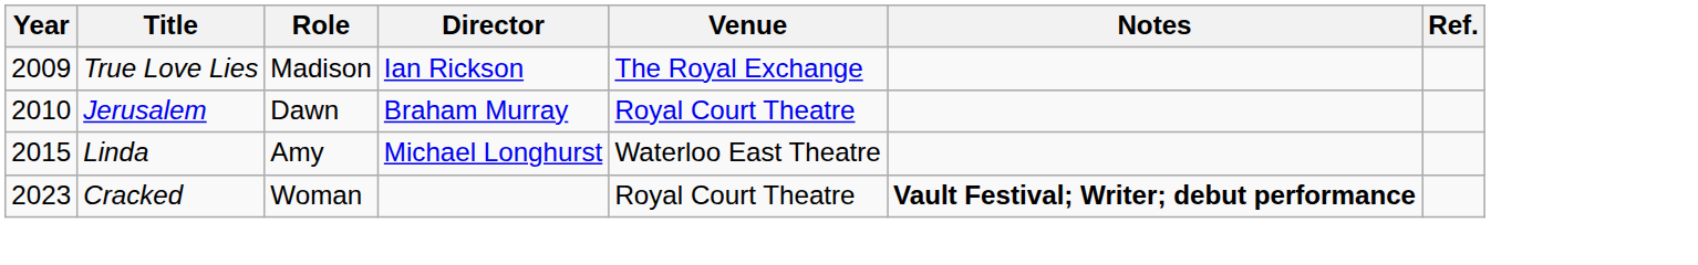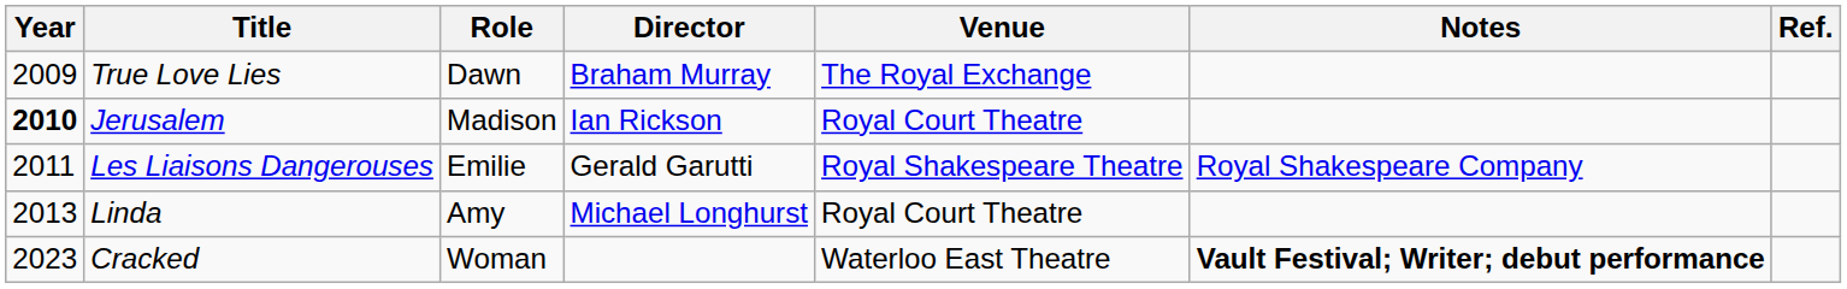 <table class="wikitable">
 <tr>
 <th>Year</th>
 <th>Title</th>
 <th>Role</th>
 <th>Director</th>
 <th>Venue</th>
 <th>Notes</th>
 <th>Ref.</th>
 </tr>
 <tr>
 <td>2009</td>
 <td><em>True Love Lies</em></td>
-<td>Madison</td>
-<td><a href='#'>Ian Rickson</a></td>
+<td>Dawn</td>
+<td><a href='#'>Braham Murray</a></td>
 <td><a href='#'>The Royal Exchange</a></td>
 <td></td>
 <td></td>
 </tr>
 <tr>
-<td>2010</td>
+<td><strong>2010</strong></td>
 <td><em><a href='#'>Jerusalem</a></em></td>
-<td>Dawn</td>
-<td><a href='#'>Braham Murray</a></td>
+<td>Madison</td>
+<td><a href='#'>Ian Rickson</a></td>
 <td><a href='#'>Royal Court Theatre</a></td>
 <td></td>
 <td></td>
 </tr>
 <tr>
-<td>2015</td>
+<td>2011</td>
+<td><em><a href='#'>Les Liaisons Dangerouses</a></em></td>
+<td>Emilie</td>
+<td>Gerald Garutti</td>
+<td><a href='#'>Royal Shakespeare Theatre</a></td>
+<td><a href='#'>Royal Shakespeare Company</a></td>
+<td></td>
+</tr>
+<tr>
+<td>2013</td>
 <td><em>Linda</em></td>
 <td>Amy</td>
 <td><a href='#'>Michael Longhurst</a></td>
-<td>Waterloo East Theatre</td>
+<td>Royal Court Theatre</td>
 <td></td>
 <td></td>
 </tr>
 <tr>
 <td>2023</td>
 <td><em>Cracked</em></td>
 <td>Woman</td>
 <td></td>
-<td>Royal Court Theatre</td>
+<td>Waterloo East Theatre</td>
 <td><strong>Vault Festival; Writer; debut performance</strong></td>
 <td></td>
 </tr>
 </table>
